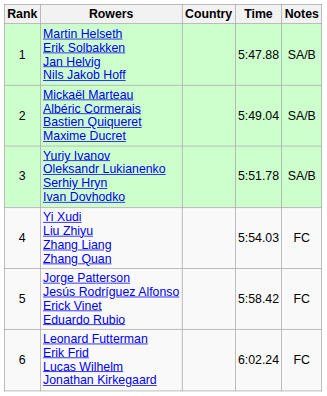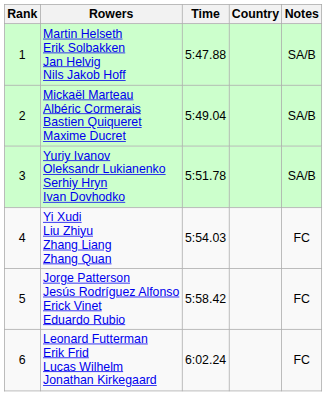 <table class="wikitable" style="text-align:center">
 <tr>
 <th>Rank</th>
 <th>Rowers</th>
+<th>Time</th>
 <th>Country</th>
-<th>Time</th>
 <th>Notes</th>
 </tr>
 <tr bgcolor=ccffcc>
 <td>1</td>
 <td align="left"><a href='#'>Martin Helseth</a><br><a href='#'>Erik Solbakken</a><br><a href='#'>Jan Helvig</a><br><a href='#'>Nils Jakob Hoff</a></td>
+<td>5:47.88</td>
 <td align="left"></td>
-<td>5:47.88</td>
 <td>SA/B</td>
 </tr>
 <tr bgcolor=ccffcc>
 <td>2</td>
 <td align="left"><a href='#'>Mickaël Marteau</a><br><a href='#'>Albéric Cormerais</a><br><a href='#'>Bastien Quiqueret</a><br><a href='#'>Maxime Ducret</a></td>
+<td>5:49.04</td>
 <td align="left"></td>
-<td>5:49.04</td>
 <td>SA/B</td>
 </tr>
 <tr bgcolor=ccffcc>
 <td>3</td>
 <td align="left"><a href='#'>Yuriy Ivanov</a><br><a href='#'>Oleksandr Lukianenko</a><br><a href='#'>Serhiy Hryn</a><br><a href='#'>Ivan Dovhodko</a></td>
+<td>5:51.78</td>
 <td align="left"></td>
-<td>5:51.78</td>
 <td>SA/B</td>
 </tr>
 <tr>
 <td>4</td>
 <td align="left"><a href='#'>Yi Xudi</a><br><a href='#'>Liu Zhiyu</a><br><a href='#'>Zhang Liang</a><br><a href='#'>Zhang Quan</a></td>
+<td>5:54.03</td>
 <td align="left"></td>
-<td>5:54.03</td>
 <td>FC</td>
 </tr>
 <tr>
 <td>5</td>
 <td align="left"><a href='#'>Jorge Patterson</a><br><a href='#'>Jesús Rodríguez Alfonso</a><br><a href='#'>Erick Vinet</a><br><a href='#'>Eduardo Rubio</a></td>
+<td>5:58.42</td>
 <td align="left"></td>
-<td>5:58.42</td>
 <td>FC</td>
 </tr>
 <tr>
 <td>6</td>
 <td align="left"><a href='#'>Leonard Futterman</a><br><a href='#'>Erik Frid</a><br><a href='#'>Lucas Wilhelm</a><br><a href='#'>Jonathan Kirkegaard</a></td>
+<td>6:02.24</td>
 <td align="left"></td>
-<td>6:02.24</td>
 <td>FC</td>
 </tr>
 </table>
